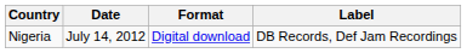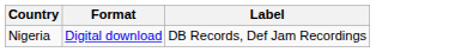 <table class="wikitable sortable">
 <tr>
 <th>Country</th>
-<th>Date</th>
 <th>Format</th>
 <th>Label</th>
 </tr>
 <tr>
 <td>Nigeria</td>
-<td>July 14, 2012</td>
 <td><a href='#'>Digital download</a></td>
 <td>DB Records, Def Jam Recordings</td>
 </tr>
 </table>
